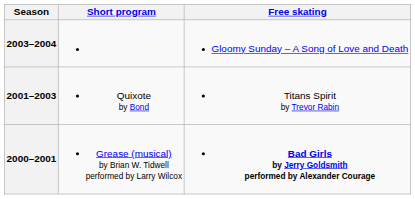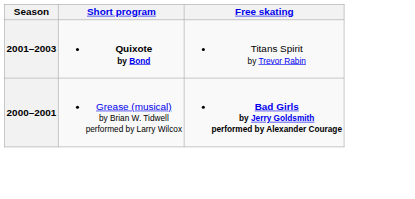 <table class=wikitable style=text-align:center>
 <tr>
 <th>Season</th>
 <th><a href='#'>Short program</a></th>
 <th><a href='#'>Free skating</a></th>
 </tr>
 <tr>
-<th>2003–2004 <br> </th>
-<td><br><ul><li></li></ul></td>
-<td><br><ul><li><a href='#'>Gloomy Sunday – A Song of Love and Death</a></li></ul></td>
-</tr>
-<tr>
 <th>2001–2003 <br> </th>
-<td><br><ul><li>Quixote <br><small> by <a href='#'>Bond</a> </small></li></ul></td>
+<td><strong><br><ul><li>Quixote <br><small> by <a href='#'>Bond</a> </small></li></ul></strong></td>
 <td><br><ul><li>Titans Spirit <br><small> by <a href='#'>Trevor Rabin</a> </small></li></ul></td>
 </tr>
 <tr>
 <th>2000–2001 <br> </th>
 <td><br><ul><li><a href='#'>Grease (musical)</a> <br><small> by Brian W. Tidwell <br> performed by Larry Wilcox </small></li></ul></td>
 <td><strong><br><ul><li><a href='#'>Bad Girls</a> <br><small> by <a href='#'>Jerry Goldsmith</a> <br> performed by Alexander Courage </small></li></ul></strong></td>
 </tr>
 </table>
